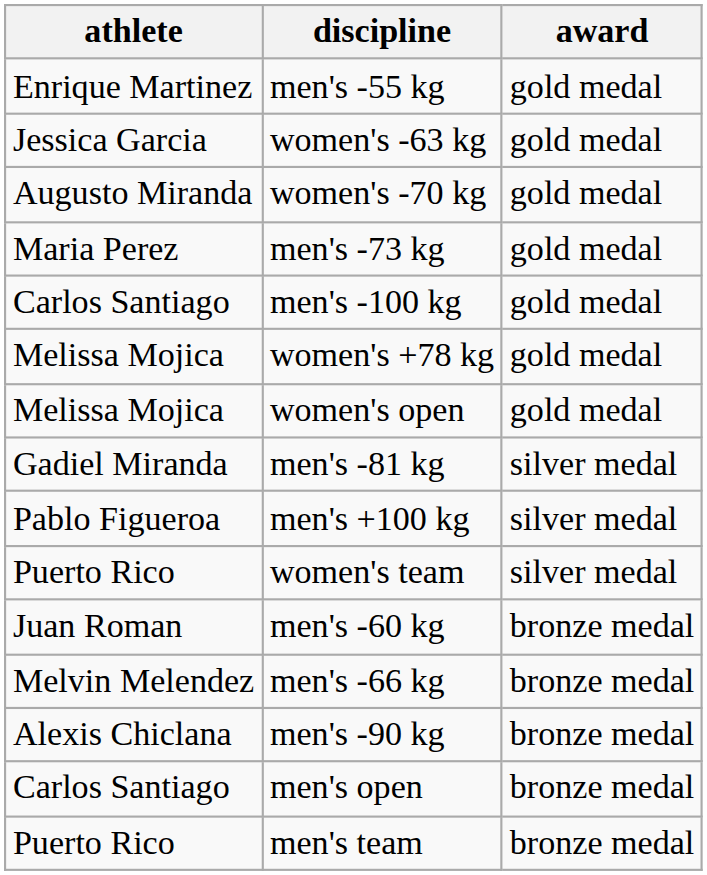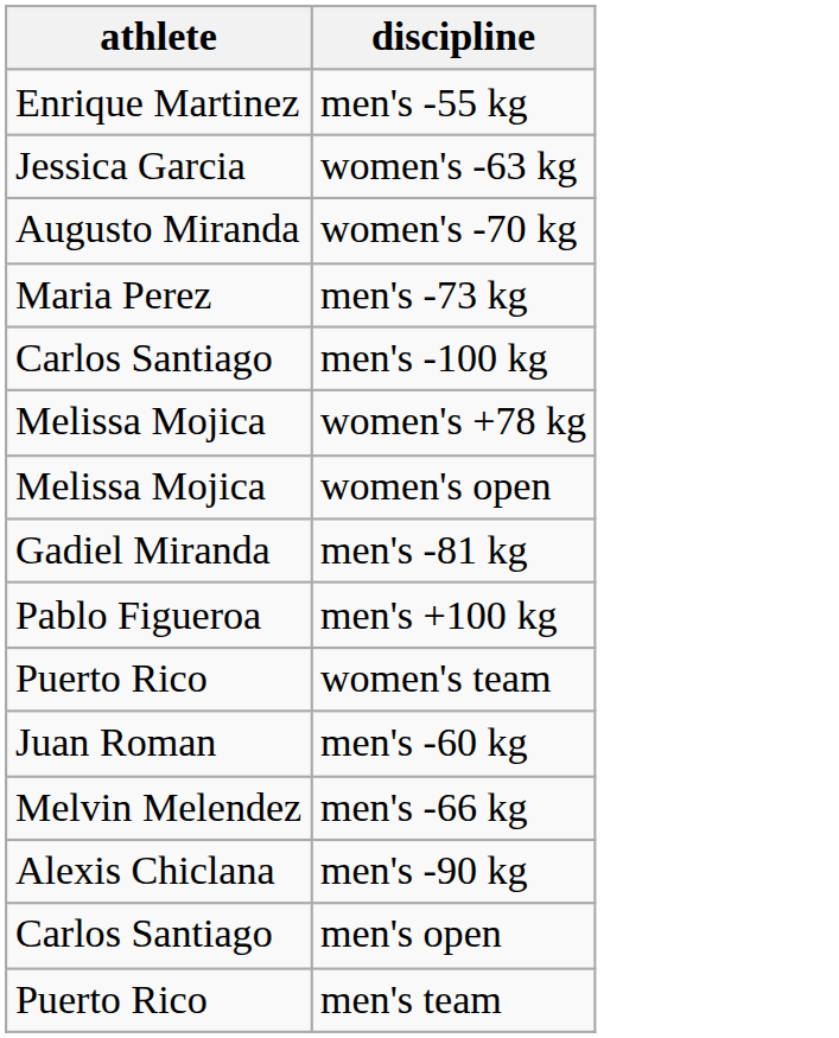 <table class="wikitable">
 <tr>
 <th>athlete</th>
 <th>discipline</th>
-<th>award</th>
 </tr>
 <tr>
 <td>Enrique Martinez</td>
 <td>men's -55 kg</td>
-<td>gold medal</td>
 </tr>
 <tr>
 <td>Jessica Garcia</td>
 <td>women's -63 kg</td>
-<td>gold medal</td>
 </tr>
 <tr>
 <td>Augusto Miranda</td>
 <td>women's -70 kg</td>
-<td>gold medal</td>
 </tr>
 <tr>
 <td>Maria Perez</td>
 <td>men's -73 kg</td>
-<td>gold medal</td>
 </tr>
 <tr>
 <td>Carlos Santiago</td>
 <td>men's -100 kg</td>
-<td>gold medal</td>
 </tr>
 <tr>
 <td>Melissa Mojica</td>
 <td>women's +78 kg</td>
-<td>gold medal</td>
 </tr>
 <tr>
 <td>Melissa Mojica</td>
 <td>women's open</td>
-<td>gold medal</td>
 </tr>
 <tr>
 <td>Gadiel Miranda</td>
 <td>men's -81 kg</td>
-<td>silver medal</td>
 </tr>
 <tr>
 <td>Pablo Figueroa</td>
 <td>men's +100 kg</td>
-<td>silver medal</td>
 </tr>
 <tr>
 <td>Puerto Rico</td>
 <td>women's team</td>
-<td>silver medal</td>
 </tr>
 <tr>
 <td>Juan Roman</td>
 <td>men's -60 kg</td>
-<td>bronze medal</td>
 </tr>
 <tr>
 <td>Melvin Melendez</td>
 <td>men's -66 kg</td>
-<td>bronze medal</td>
 </tr>
 <tr>
 <td>Alexis Chiclana</td>
 <td>men's -90 kg</td>
-<td>bronze medal</td>
 </tr>
 <tr>
 <td>Carlos Santiago</td>
 <td>men's open</td>
-<td>bronze medal</td>
 </tr>
 <tr>
 <td>Puerto Rico</td>
 <td>men's team</td>
-<td>bronze medal</td>
 </tr>
 </table>
